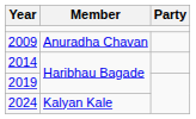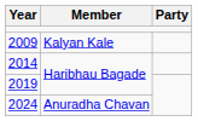 <table class="wikitable">
 <tr>
 <th>Year</th>
 <th>Member</th>
 <th colspan="2">Party</th>
 </tr>
 <tr>
 <td colspan="4"></td>
 </tr>
 <tr>
 <td><a href='#'>2009</a></td>
-<td><a href='#'>Anuradha Chavan</a></td>
+<td><a href='#'>Kalyan Kale</a></td>
 <td></td>
 </tr>
 <tr>
 <td><a href='#'>2014</a></td>
 <td rowspan="2"><a href='#'>Haribhau Bagade</a></td>
 <td></td>
 </tr>
 <tr>
 <td><a href='#'>2019</a></td>
 </tr>
 <tr>
 <td><a href='#'>2024</a></td>
-<td><a href='#'>Kalyan Kale</a></td>
+<td><a href='#'>Anuradha Chavan</a></td>
 </tr>
 </table>
